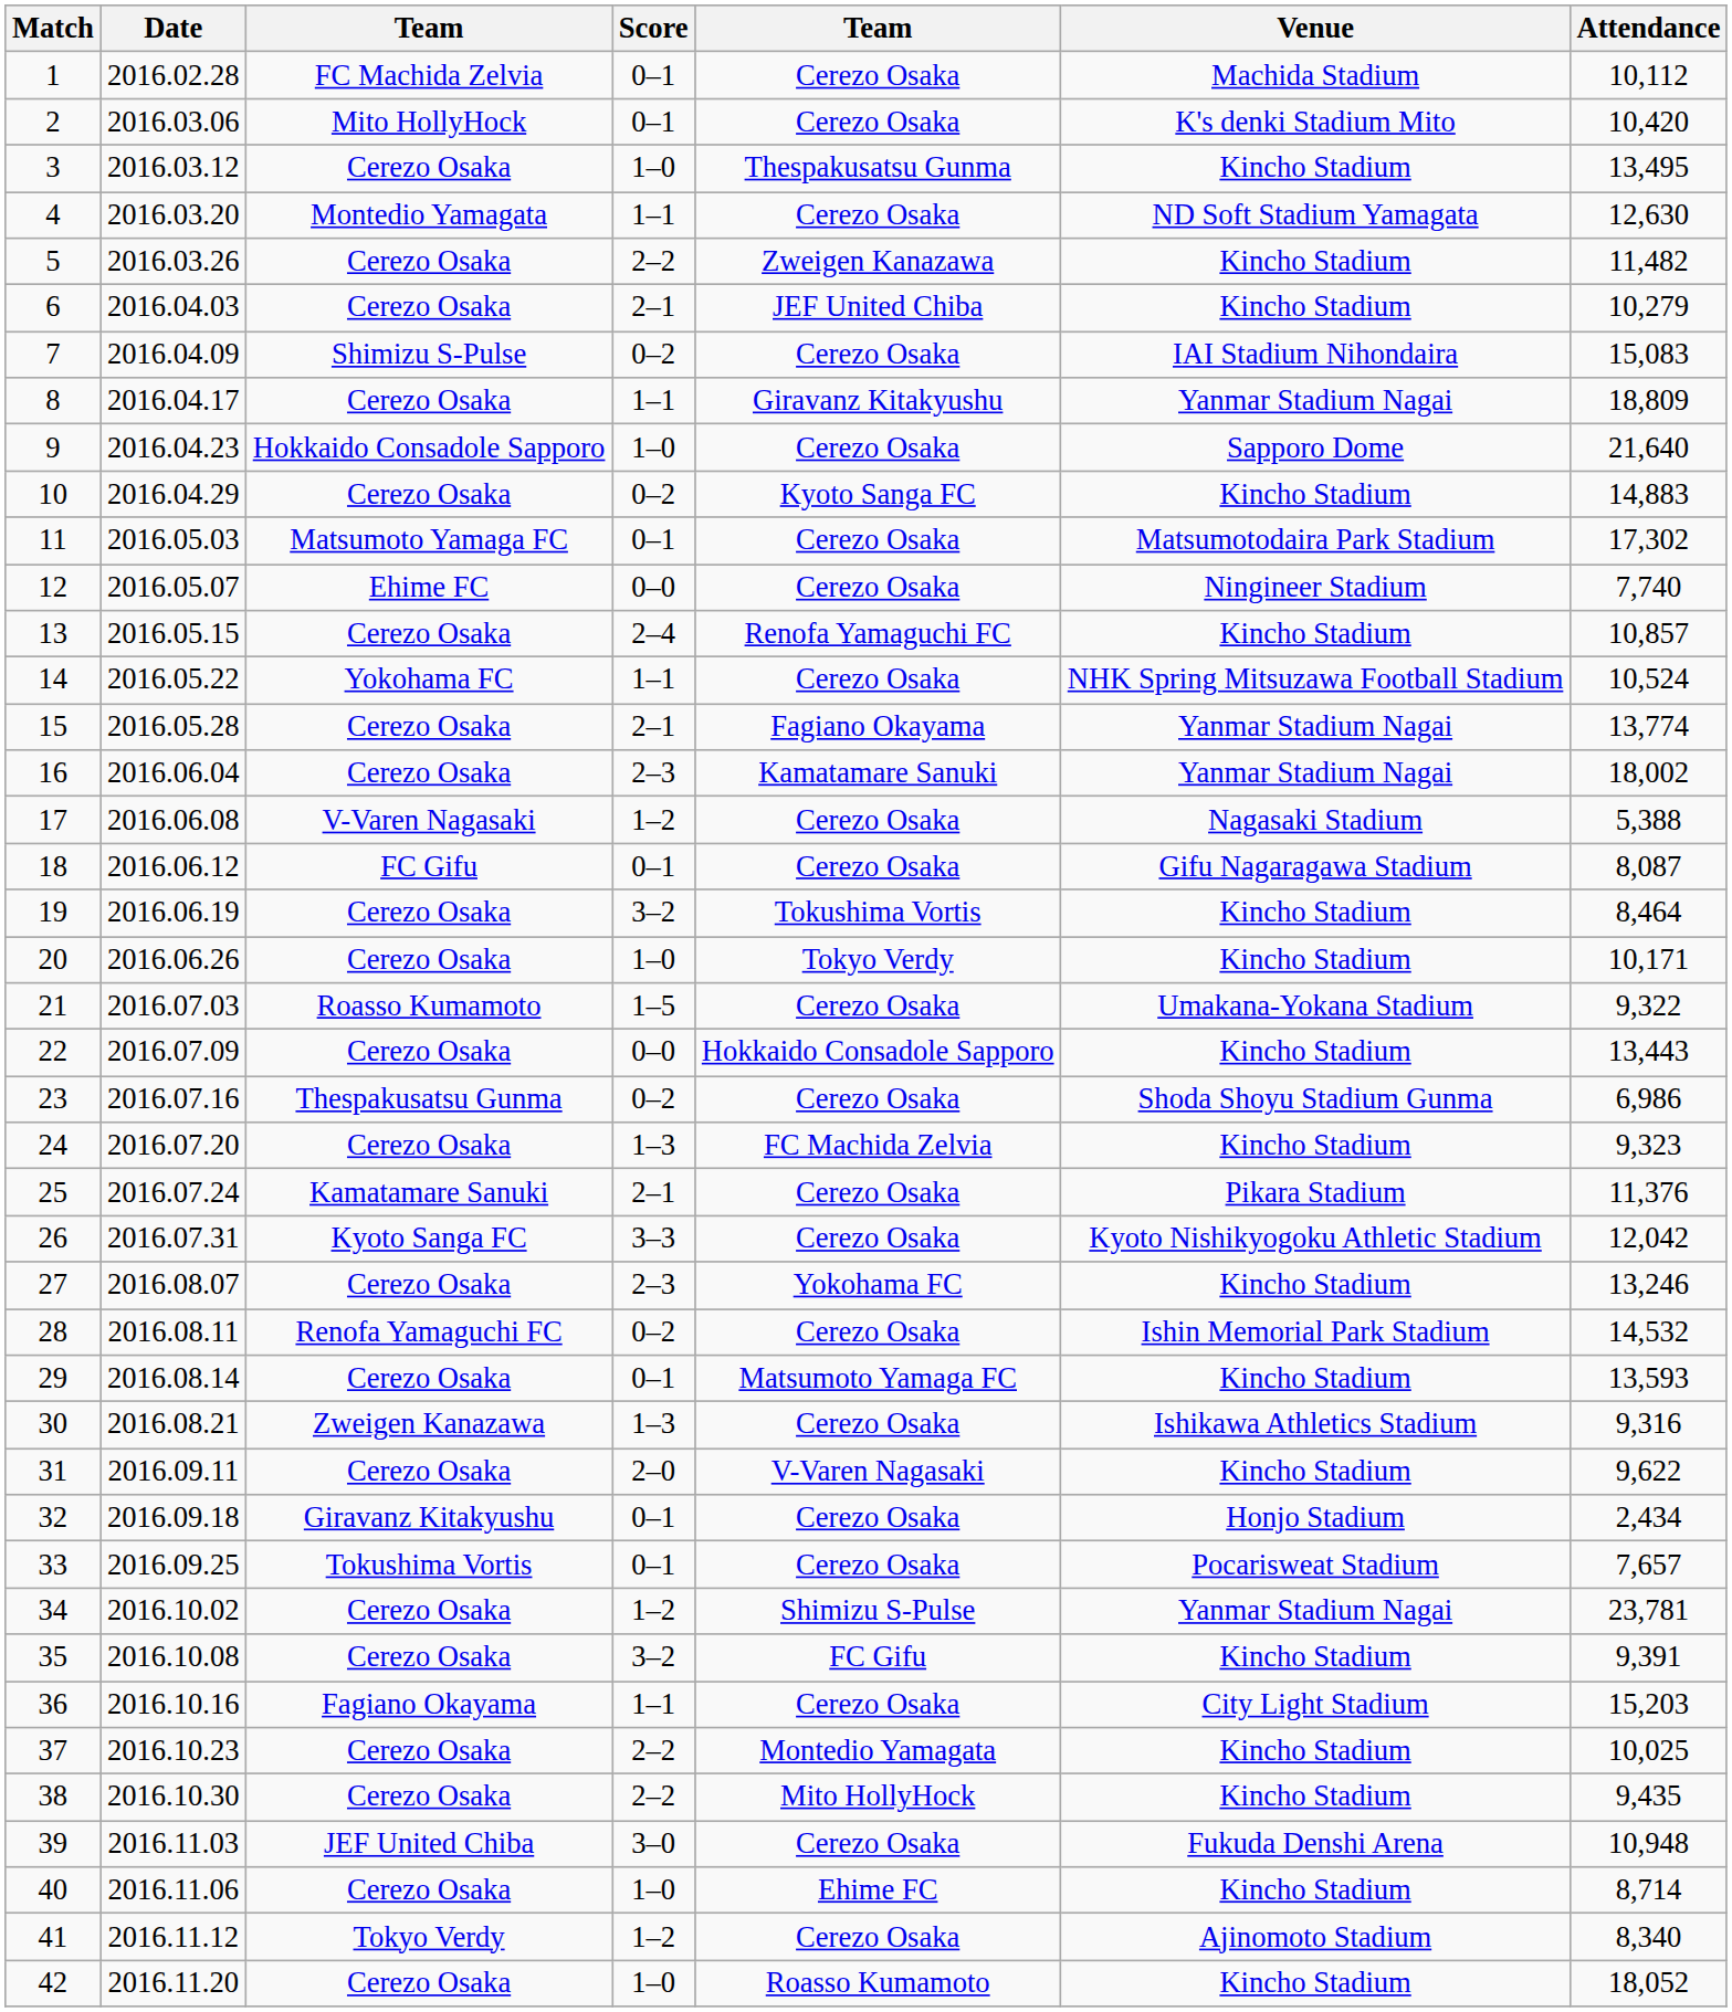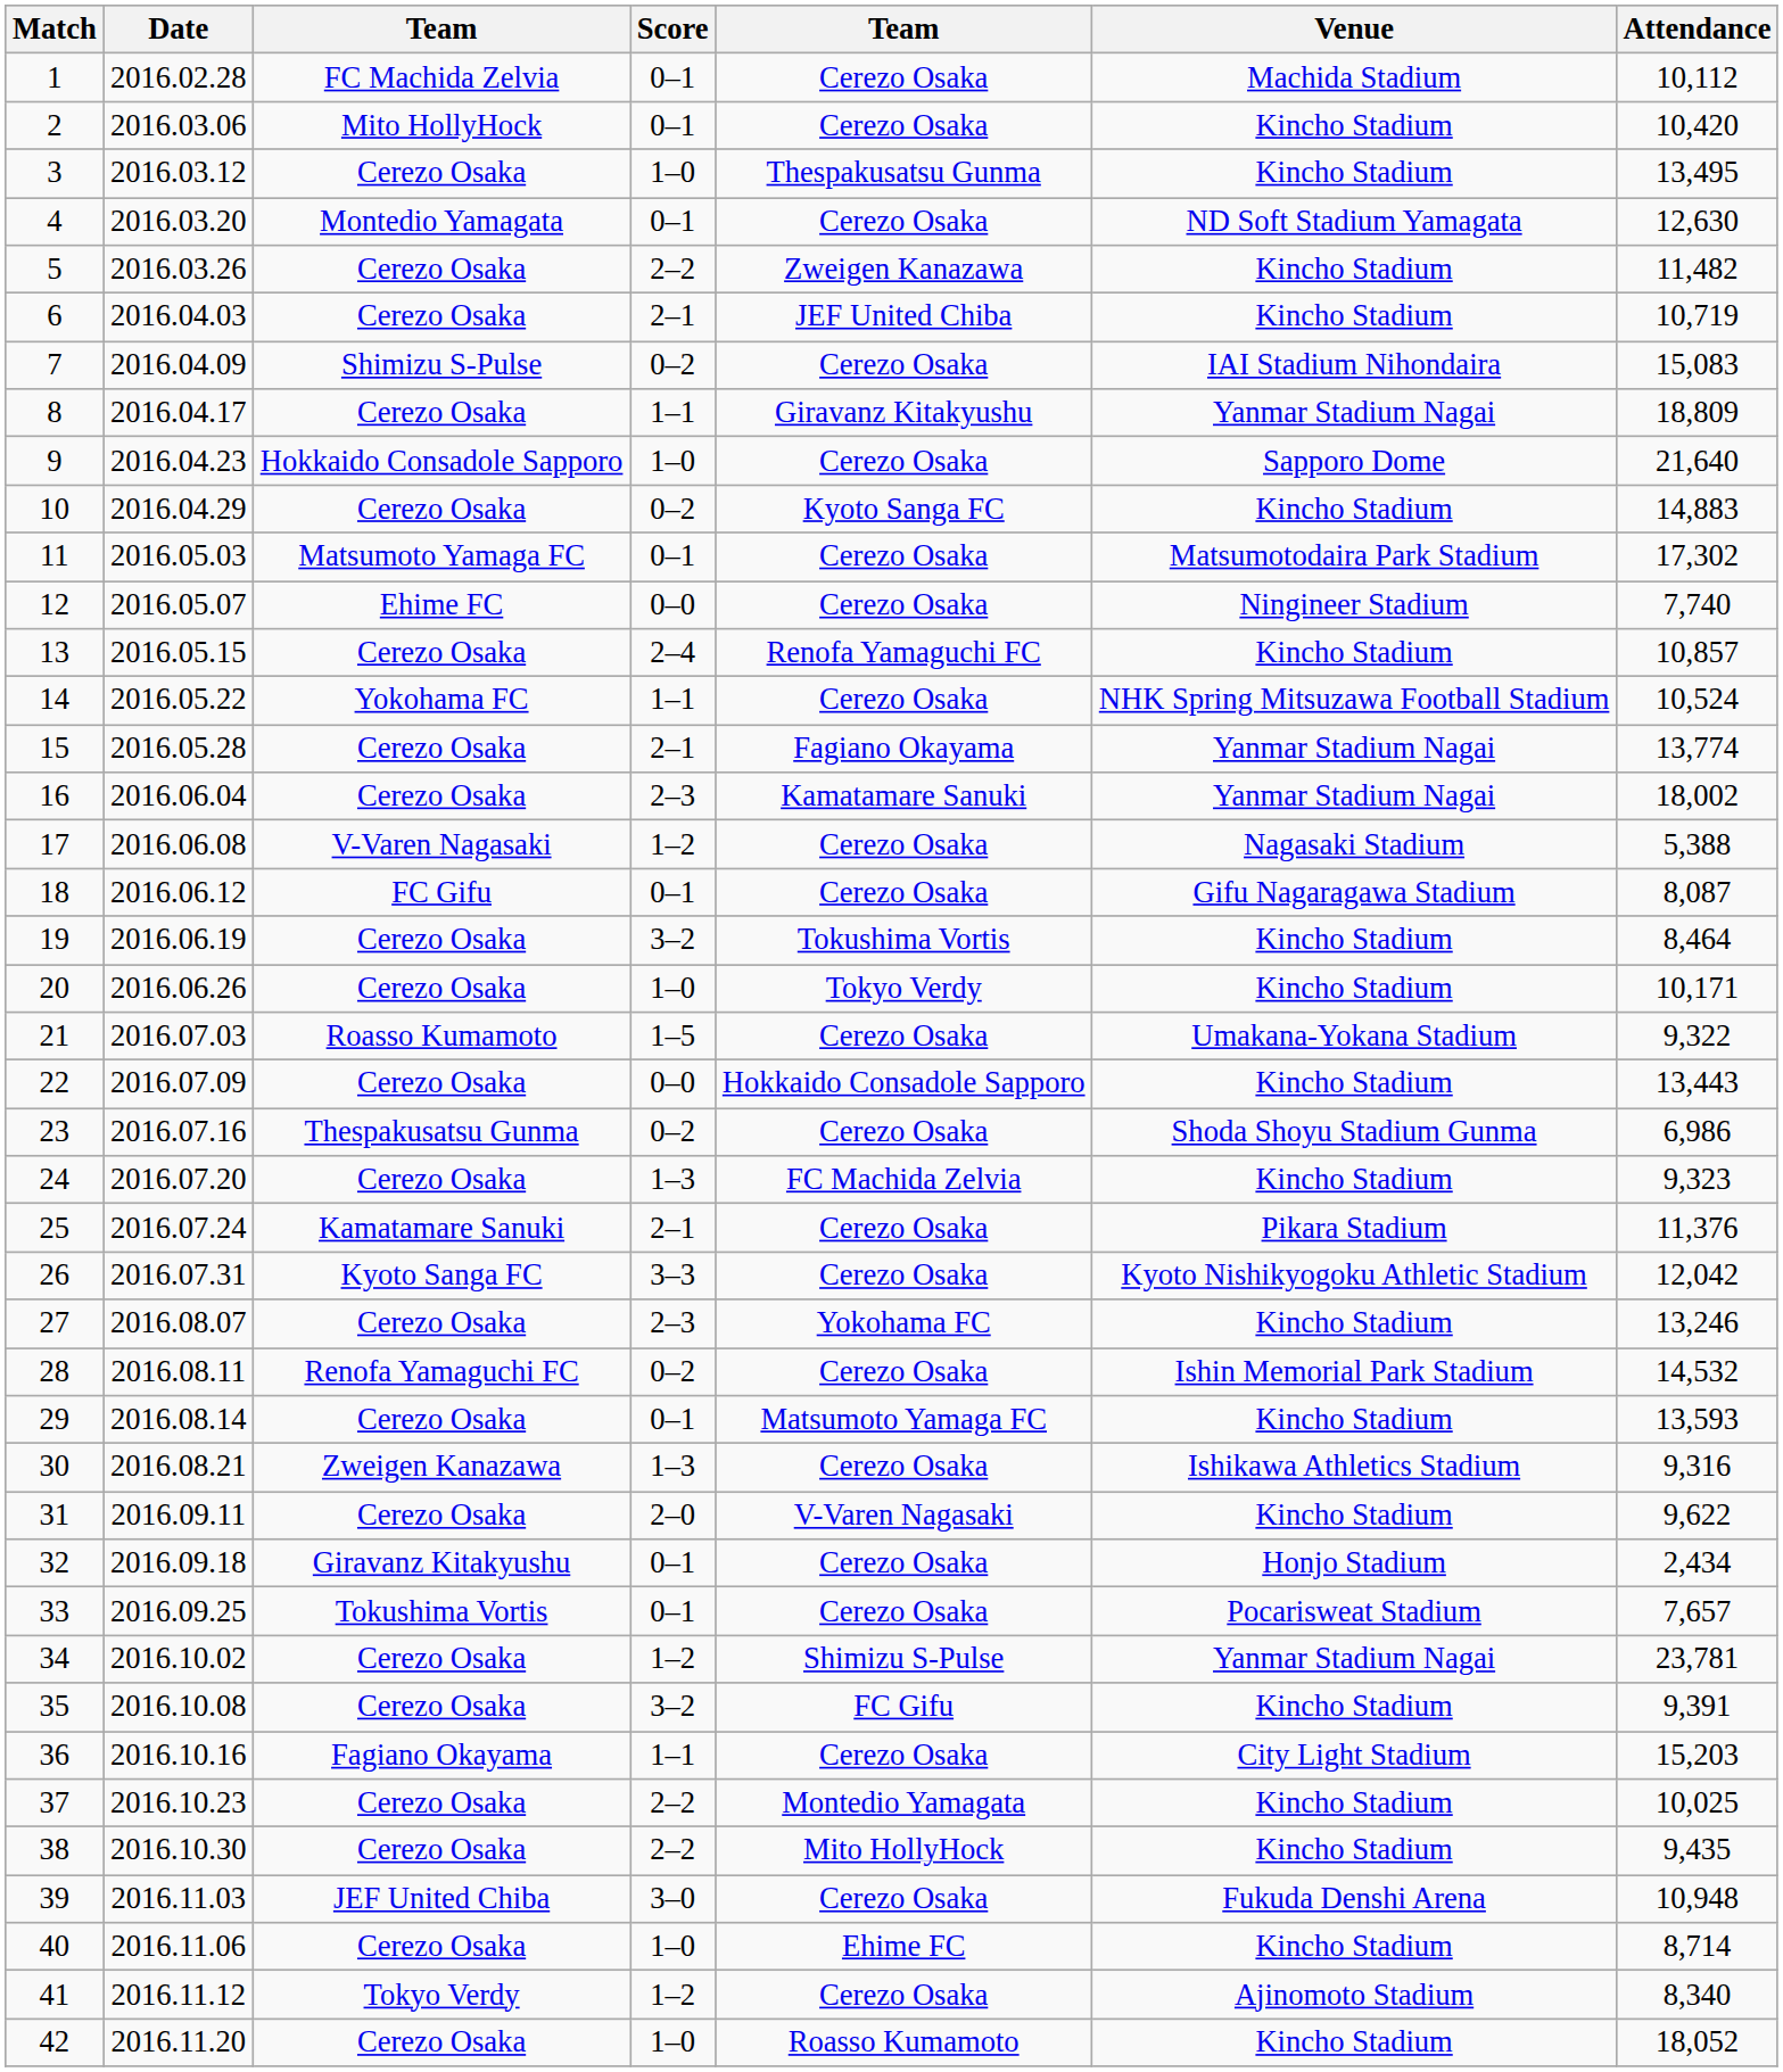 <table class="wikitable" style="text-align:center;">
 <tr>
 <th>Match</th>
 <th>Date</th>
 <th>Team</th>
 <th>Score</th>
 <th>Team</th>
 <th>Venue</th>
 <th>Attendance</th>
 </tr>
 <tr>
 <td>1</td>
 <td>2016.02.28</td>
 <td><a href='#'>FC Machida Zelvia</a></td>
 <td>0–1</td>
 <td><a href='#'>Cerezo Osaka</a></td>
 <td><a href='#'>Machida Stadium</a></td>
 <td>10,112</td>
 </tr>
 <tr>
 <td>2</td>
 <td>2016.03.06</td>
 <td><a href='#'>Mito HollyHock</a></td>
 <td>0–1</td>
 <td><a href='#'>Cerezo Osaka</a></td>
-<td><a href='#'>K's denki Stadium Mito</a></td>
+<td><a href='#'>Kincho Stadium</a></td>
 <td>10,420</td>
 </tr>
 <tr>
 <td>3</td>
 <td>2016.03.12</td>
 <td><a href='#'>Cerezo Osaka</a></td>
 <td>1–0</td>
 <td><a href='#'>Thespakusatsu Gunma</a></td>
 <td><a href='#'>Kincho Stadium</a></td>
 <td>13,495</td>
 </tr>
 <tr>
 <td>4</td>
 <td>2016.03.20</td>
 <td><a href='#'>Montedio Yamagata</a></td>
-<td>1–1</td>
+<td>0–1</td>
 <td><a href='#'>Cerezo Osaka</a></td>
 <td><a href='#'>ND Soft Stadium Yamagata</a></td>
 <td>12,630</td>
 </tr>
 <tr>
 <td>5</td>
 <td>2016.03.26</td>
 <td><a href='#'>Cerezo Osaka</a></td>
 <td>2–2</td>
 <td><a href='#'>Zweigen Kanazawa</a></td>
 <td><a href='#'>Kincho Stadium</a></td>
 <td>11,482</td>
 </tr>
 <tr>
 <td>6</td>
 <td>2016.04.03</td>
 <td><a href='#'>Cerezo Osaka</a></td>
 <td>2–1</td>
 <td><a href='#'>JEF United Chiba</a></td>
 <td><a href='#'>Kincho Stadium</a></td>
-<td>10,279</td>
+<td>10,719</td>
 </tr>
 <tr>
 <td>7</td>
 <td>2016.04.09</td>
 <td><a href='#'>Shimizu S-Pulse</a></td>
 <td>0–2</td>
 <td><a href='#'>Cerezo Osaka</a></td>
 <td><a href='#'>IAI Stadium Nihondaira</a></td>
 <td>15,083</td>
 </tr>
 <tr>
 <td>8</td>
 <td>2016.04.17</td>
 <td><a href='#'>Cerezo Osaka</a></td>
 <td>1–1</td>
 <td><a href='#'>Giravanz Kitakyushu</a></td>
 <td><a href='#'>Yanmar Stadium Nagai</a></td>
 <td>18,809</td>
 </tr>
 <tr>
 <td>9</td>
 <td>2016.04.23</td>
 <td><a href='#'>Hokkaido Consadole Sapporo</a></td>
 <td>1–0</td>
 <td><a href='#'>Cerezo Osaka</a></td>
 <td><a href='#'>Sapporo Dome</a></td>
 <td>21,640</td>
 </tr>
 <tr>
 <td>10</td>
 <td>2016.04.29</td>
 <td><a href='#'>Cerezo Osaka</a></td>
 <td>0–2</td>
 <td><a href='#'>Kyoto Sanga FC</a></td>
 <td><a href='#'>Kincho Stadium</a></td>
 <td>14,883</td>
 </tr>
 <tr>
 <td>11</td>
 <td>2016.05.03</td>
 <td><a href='#'>Matsumoto Yamaga FC</a></td>
 <td>0–1</td>
 <td><a href='#'>Cerezo Osaka</a></td>
 <td><a href='#'>Matsumotodaira Park Stadium</a></td>
 <td>17,302</td>
 </tr>
 <tr>
 <td>12</td>
 <td>2016.05.07</td>
 <td><a href='#'>Ehime FC</a></td>
 <td>0–0</td>
 <td><a href='#'>Cerezo Osaka</a></td>
 <td><a href='#'>Ningineer Stadium</a></td>
 <td>7,740</td>
 </tr>
 <tr>
 <td>13</td>
 <td>2016.05.15</td>
 <td><a href='#'>Cerezo Osaka</a></td>
 <td>2–4</td>
 <td><a href='#'>Renofa Yamaguchi FC</a></td>
 <td><a href='#'>Kincho Stadium</a></td>
 <td>10,857</td>
 </tr>
 <tr>
 <td>14</td>
 <td>2016.05.22</td>
 <td><a href='#'>Yokohama FC</a></td>
 <td>1–1</td>
 <td><a href='#'>Cerezo Osaka</a></td>
 <td><a href='#'>NHK Spring Mitsuzawa Football Stadium</a></td>
 <td>10,524</td>
 </tr>
 <tr>
 <td>15</td>
 <td>2016.05.28</td>
 <td><a href='#'>Cerezo Osaka</a></td>
 <td>2–1</td>
 <td><a href='#'>Fagiano Okayama</a></td>
 <td><a href='#'>Yanmar Stadium Nagai</a></td>
 <td>13,774</td>
 </tr>
 <tr>
 <td>16</td>
 <td>2016.06.04</td>
 <td><a href='#'>Cerezo Osaka</a></td>
 <td>2–3</td>
 <td><a href='#'>Kamatamare Sanuki</a></td>
 <td><a href='#'>Yanmar Stadium Nagai</a></td>
 <td>18,002</td>
 </tr>
 <tr>
 <td>17</td>
 <td>2016.06.08</td>
 <td><a href='#'>V-Varen Nagasaki</a></td>
 <td>1–2</td>
 <td><a href='#'>Cerezo Osaka</a></td>
 <td><a href='#'>Nagasaki Stadium</a></td>
 <td>5,388</td>
 </tr>
 <tr>
 <td>18</td>
 <td>2016.06.12</td>
 <td><a href='#'>FC Gifu</a></td>
 <td>0–1</td>
 <td><a href='#'>Cerezo Osaka</a></td>
 <td><a href='#'>Gifu Nagaragawa Stadium</a></td>
 <td>8,087</td>
 </tr>
 <tr>
 <td>19</td>
 <td>2016.06.19</td>
 <td><a href='#'>Cerezo Osaka</a></td>
 <td>3–2</td>
 <td><a href='#'>Tokushima Vortis</a></td>
 <td><a href='#'>Kincho Stadium</a></td>
 <td>8,464</td>
 </tr>
 <tr>
 <td>20</td>
 <td>2016.06.26</td>
 <td><a href='#'>Cerezo Osaka</a></td>
 <td>1–0</td>
 <td><a href='#'>Tokyo Verdy</a></td>
 <td><a href='#'>Kincho Stadium</a></td>
 <td>10,171</td>
 </tr>
 <tr>
 <td>21</td>
 <td>2016.07.03</td>
 <td><a href='#'>Roasso Kumamoto</a></td>
 <td>1–5</td>
 <td><a href='#'>Cerezo Osaka</a></td>
 <td><a href='#'>Umakana-Yokana Stadium</a></td>
 <td>9,322</td>
 </tr>
 <tr>
 <td>22</td>
 <td>2016.07.09</td>
 <td><a href='#'>Cerezo Osaka</a></td>
 <td>0–0</td>
 <td><a href='#'>Hokkaido Consadole Sapporo</a></td>
 <td><a href='#'>Kincho Stadium</a></td>
 <td>13,443</td>
 </tr>
 <tr>
 <td>23</td>
 <td>2016.07.16</td>
 <td><a href='#'>Thespakusatsu Gunma</a></td>
 <td>0–2</td>
 <td><a href='#'>Cerezo Osaka</a></td>
 <td><a href='#'>Shoda Shoyu Stadium Gunma</a></td>
 <td>6,986</td>
 </tr>
 <tr>
 <td>24</td>
 <td>2016.07.20</td>
 <td><a href='#'>Cerezo Osaka</a></td>
 <td>1–3</td>
 <td><a href='#'>FC Machida Zelvia</a></td>
 <td><a href='#'>Kincho Stadium</a></td>
 <td>9,323</td>
 </tr>
 <tr>
 <td>25</td>
 <td>2016.07.24</td>
 <td><a href='#'>Kamatamare Sanuki</a></td>
 <td>2–1</td>
 <td><a href='#'>Cerezo Osaka</a></td>
 <td><a href='#'>Pikara Stadium</a></td>
 <td>11,376</td>
 </tr>
 <tr>
 <td>26</td>
 <td>2016.07.31</td>
 <td><a href='#'>Kyoto Sanga FC</a></td>
 <td>3–3</td>
 <td><a href='#'>Cerezo Osaka</a></td>
 <td><a href='#'>Kyoto Nishikyogoku Athletic Stadium</a></td>
 <td>12,042</td>
 </tr>
 <tr>
 <td>27</td>
 <td>2016.08.07</td>
 <td><a href='#'>Cerezo Osaka</a></td>
 <td>2–3</td>
 <td><a href='#'>Yokohama FC</a></td>
 <td><a href='#'>Kincho Stadium</a></td>
 <td>13,246</td>
 </tr>
 <tr>
 <td>28</td>
 <td>2016.08.11</td>
 <td><a href='#'>Renofa Yamaguchi FC</a></td>
 <td>0–2</td>
 <td><a href='#'>Cerezo Osaka</a></td>
 <td><a href='#'>Ishin Memorial Park Stadium</a></td>
 <td>14,532</td>
 </tr>
 <tr>
 <td>29</td>
 <td>2016.08.14</td>
 <td><a href='#'>Cerezo Osaka</a></td>
 <td>0–1</td>
 <td><a href='#'>Matsumoto Yamaga FC</a></td>
 <td><a href='#'>Kincho Stadium</a></td>
 <td>13,593</td>
 </tr>
 <tr>
 <td>30</td>
 <td>2016.08.21</td>
 <td><a href='#'>Zweigen Kanazawa</a></td>
 <td>1–3</td>
 <td><a href='#'>Cerezo Osaka</a></td>
 <td><a href='#'>Ishikawa Athletics Stadium</a></td>
 <td>9,316</td>
 </tr>
 <tr>
 <td>31</td>
 <td>2016.09.11</td>
 <td><a href='#'>Cerezo Osaka</a></td>
 <td>2–0</td>
 <td><a href='#'>V-Varen Nagasaki</a></td>
 <td><a href='#'>Kincho Stadium</a></td>
 <td>9,622</td>
 </tr>
 <tr>
 <td>32</td>
 <td>2016.09.18</td>
 <td><a href='#'>Giravanz Kitakyushu</a></td>
 <td>0–1</td>
 <td><a href='#'>Cerezo Osaka</a></td>
 <td><a href='#'>Honjo Stadium</a></td>
 <td>2,434</td>
 </tr>
 <tr>
 <td>33</td>
 <td>2016.09.25</td>
 <td><a href='#'>Tokushima Vortis</a></td>
 <td>0–1</td>
 <td><a href='#'>Cerezo Osaka</a></td>
 <td><a href='#'>Pocarisweat Stadium</a></td>
 <td>7,657</td>
 </tr>
 <tr>
 <td>34</td>
 <td>2016.10.02</td>
 <td><a href='#'>Cerezo Osaka</a></td>
 <td>1–2</td>
 <td><a href='#'>Shimizu S-Pulse</a></td>
 <td><a href='#'>Yanmar Stadium Nagai</a></td>
 <td>23,781</td>
 </tr>
 <tr>
 <td>35</td>
 <td>2016.10.08</td>
 <td><a href='#'>Cerezo Osaka</a></td>
 <td>3–2</td>
 <td><a href='#'>FC Gifu</a></td>
 <td><a href='#'>Kincho Stadium</a></td>
 <td>9,391</td>
 </tr>
 <tr>
 <td>36</td>
 <td>2016.10.16</td>
 <td><a href='#'>Fagiano Okayama</a></td>
 <td>1–1</td>
 <td><a href='#'>Cerezo Osaka</a></td>
 <td><a href='#'>City Light Stadium</a></td>
 <td>15,203</td>
 </tr>
 <tr>
 <td>37</td>
 <td>2016.10.23</td>
 <td><a href='#'>Cerezo Osaka</a></td>
 <td>2–2</td>
 <td><a href='#'>Montedio Yamagata</a></td>
 <td><a href='#'>Kincho Stadium</a></td>
 <td>10,025</td>
 </tr>
 <tr>
 <td>38</td>
 <td>2016.10.30</td>
 <td><a href='#'>Cerezo Osaka</a></td>
 <td>2–2</td>
 <td><a href='#'>Mito HollyHock</a></td>
 <td><a href='#'>Kincho Stadium</a></td>
 <td>9,435</td>
 </tr>
 <tr>
 <td>39</td>
 <td>2016.11.03</td>
 <td><a href='#'>JEF United Chiba</a></td>
 <td>3–0</td>
 <td><a href='#'>Cerezo Osaka</a></td>
 <td><a href='#'>Fukuda Denshi Arena</a></td>
 <td>10,948</td>
 </tr>
 <tr>
 <td>40</td>
 <td>2016.11.06</td>
 <td><a href='#'>Cerezo Osaka</a></td>
 <td>1–0</td>
 <td><a href='#'>Ehime FC</a></td>
 <td><a href='#'>Kincho Stadium</a></td>
 <td>8,714</td>
 </tr>
 <tr>
 <td>41</td>
 <td>2016.11.12</td>
 <td><a href='#'>Tokyo Verdy</a></td>
 <td>1–2</td>
 <td><a href='#'>Cerezo Osaka</a></td>
 <td><a href='#'>Ajinomoto Stadium</a></td>
 <td>8,340</td>
 </tr>
 <tr>
 <td>42</td>
 <td>2016.11.20</td>
 <td><a href='#'>Cerezo Osaka</a></td>
 <td>1–0</td>
 <td><a href='#'>Roasso Kumamoto</a></td>
 <td><a href='#'>Kincho Stadium</a></td>
 <td>18,052</td>
 </tr>
 </table>
